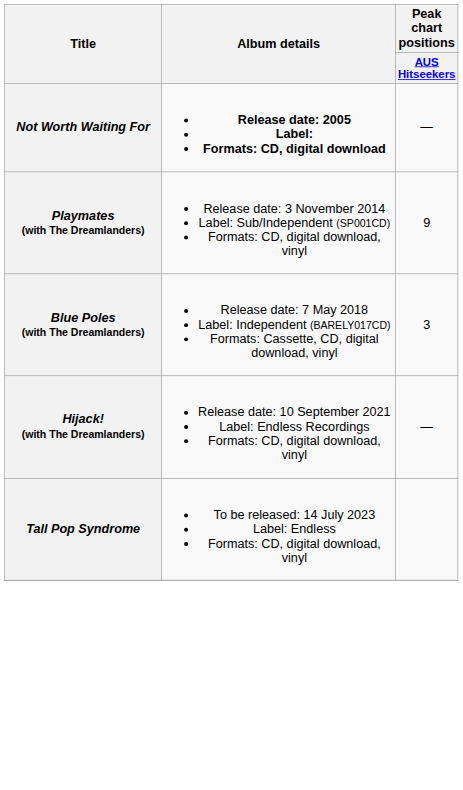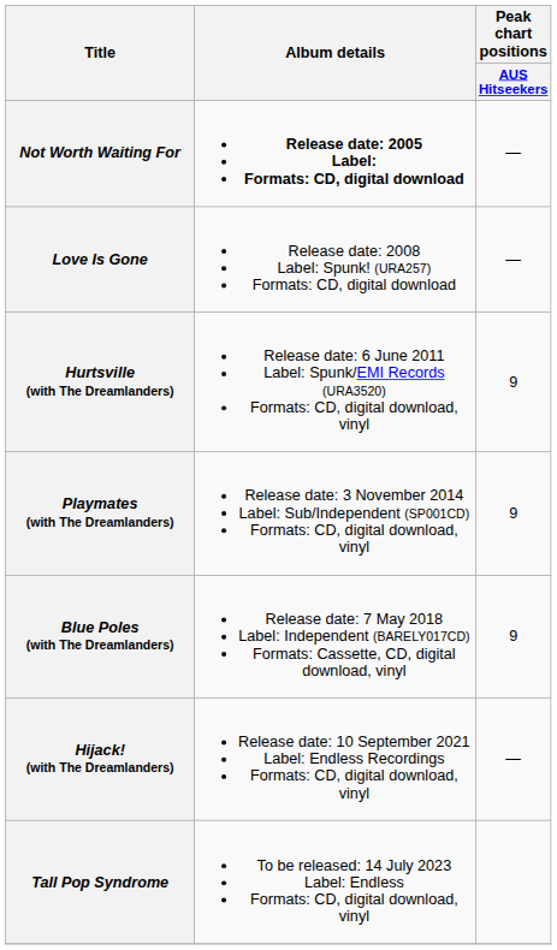 <table class="wikitable plainrowheaders" style="text-align:center;">
 <tr>
 <th style="width:12em;" rowspan="2">Title</th>
 <th style="width:18em;" rowspan="2">Album details</th>
 <th scope="col">Peak chart positions</th>
 </tr>
 <tr>
 <th scope="col" style="width:3em;font-size:90%;"><a href='#'>AUS Hitseekers</a><br></th>
 </tr>
 <tr>
 <th scope="row"><em>Not Worth Waiting For</em></th>
 <td><strong><br><ul><li>Release date: 2005</li><li>Label:</li><li>Formats: CD, digital download</li></ul></strong></td>
 <td>—</td>
 </tr>
 <tr>
+<th scope="row"><em>Love Is Gone</em></th>
+<td><br><ul><li>Release date: 2008</li><li>Label: Spunk! <small>(URA257)</small></li><li>Formats: CD, digital download</li></ul></td>
+<td>—</td>
+</tr>
+<tr>
+<th scope="row"><em>Hurtsville</em><br><small>(with The Dreamlanders)</small></th>
+<td><br><ul><li>Release date: 6 June 2011</li><li>Label: Spunk/<a href='#'>EMI Records</a> <small>(URA3520)</small></li><li>Formats: CD, digital download, vinyl</li></ul></td>
+<td>9</td>
+</tr>
+<tr>
 <th scope="row"><em>Playmates</em> <br><small>(with The Dreamlanders)</small></th>
 <td><br><ul><li>Release date: 3 November 2014</li><li>Label: Sub/Independent <small>(SP001CD)</small></li><li>Formats: CD, digital download, vinyl</li></ul></td>
 <td>9</td>
 </tr>
 <tr>
 <th scope="row"><em>Blue Poles</em> <br><small>(with The Dreamlanders)</small></th>
 <td><br><ul><li>Release date: 7 May 2018</li><li>Label: Independent <small>(BARELY017CD)</small></li><li>Formats: Cassette, CD, digital download, vinyl</li></ul></td>
-<td>3</td>
+<td>9</td>
 </tr>
 <tr>
 <th scope="row"><em>Hijack!</em> <br><small>(with The Dreamlanders)</small></th>
 <td><br><ul><li>Release date: 10 September 2021</li><li>Label: Endless Recordings</li><li>Formats: CD, digital download, vinyl</li></ul></td>
 <td>—</td>
 </tr>
 <tr>
 <th scope="row"><em>Tall Pop Syndrome</em></th>
 <td><br><ul><li>To be released: 14 July 2023</li><li>Label: Endless</li><li>Formats: CD, digital download, vinyl</li></ul></td>
 <td></td>
 </tr>
 <tr>
 </tr>
 </table>
